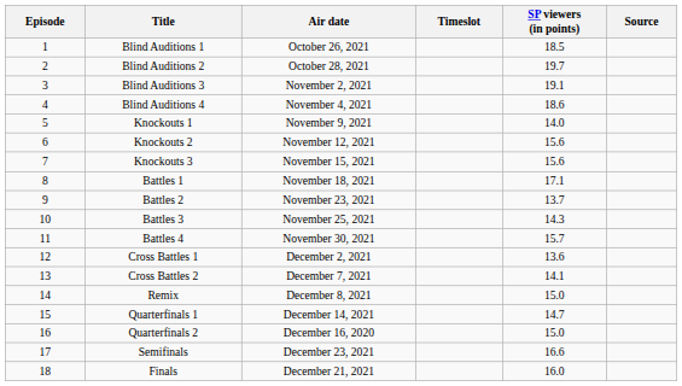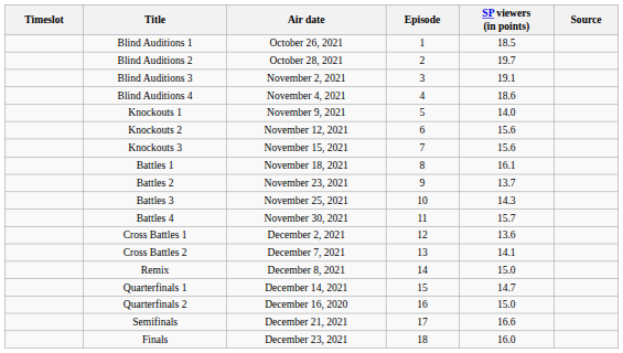 <table class="wikitable sortable" style="text-align:center; font-size:95%; width: 100%">
 <tr>
-<th>Episode</th>
+<th>Timeslot</th>
 <th>Title</th>
 <th>Air date</th>
-<th>Timeslot</th>
+<th>Episode</th>
 <th><a href='#'>SP</a> viewers<br>(in points)</th>
 <th>Source</th>
 </tr>
 <tr>
-<td>1</td>
+<td></td>
 <td>Blind Auditions 1</td>
 <td>October 26, 2021</td>
-<td></td>
+<td>1</td>
 <td>18.5</td>
 <td></td>
 </tr>
 <tr>
-<td>2</td>
+<td></td>
 <td>Blind Auditions 2</td>
 <td>October 28, 2021</td>
-<td></td>
+<td>2</td>
 <td>19.7</td>
 <td></td>
 </tr>
 <tr>
-<td>3</td>
+<td></td>
 <td>Blind Auditions 3</td>
 <td>November 2, 2021</td>
-<td></td>
+<td>3</td>
 <td>19.1</td>
 <td></td>
 </tr>
 <tr>
-<td>4</td>
+<td></td>
 <td>Blind Auditions 4</td>
 <td>November 4, 2021</td>
-<td></td>
+<td>4</td>
 <td>18.6</td>
 <td></td>
 </tr>
 <tr>
-<td>5</td>
+<td></td>
 <td>Knockouts 1</td>
 <td>November 9, 2021</td>
-<td></td>
+<td>5</td>
 <td>14.0</td>
 <td></td>
 </tr>
 <tr>
-<td>6</td>
+<td></td>
 <td>Knockouts 2</td>
 <td>November 12, 2021</td>
-<td></td>
+<td>6</td>
 <td>15.6</td>
 <td></td>
 </tr>
 <tr>
-<td>7</td>
+<td></td>
 <td>Knockouts 3</td>
 <td>November 15, 2021</td>
-<td></td>
+<td>7</td>
 <td>15.6</td>
 <td></td>
 </tr>
 <tr>
-<td>8</td>
+<td></td>
 <td>Battles 1</td>
 <td>November 18, 2021</td>
-<td></td>
-<td>17.1</td>
+<td>8</td>
+<td>16.1</td>
 <td></td>
 </tr>
 <tr>
-<td>9</td>
+<td></td>
 <td>Battles 2</td>
 <td>November 23, 2021</td>
-<td></td>
+<td>9</td>
 <td>13.7</td>
 <td></td>
 </tr>
 <tr>
-<td>10</td>
+<td></td>
 <td>Battles 3</td>
 <td>November 25, 2021</td>
-<td></td>
+<td>10</td>
 <td>14.3</td>
 <td></td>
 </tr>
 <tr>
-<td>11</td>
+<td></td>
 <td>Battles 4</td>
 <td>November 30, 2021</td>
-<td></td>
+<td>11</td>
 <td>15.7</td>
 <td></td>
 </tr>
 <tr>
-<td>12</td>
+<td></td>
 <td>Cross Battles 1</td>
 <td>December 2, 2021</td>
-<td></td>
+<td>12</td>
 <td>13.6</td>
 <td></td>
 </tr>
 <tr>
-<td>13</td>
+<td></td>
 <td>Cross Battles 2</td>
 <td>December 7, 2021</td>
-<td></td>
+<td>13</td>
 <td>14.1</td>
 <td></td>
 </tr>
 <tr>
-<td>14</td>
+<td></td>
 <td>Remix</td>
 <td>December 8, 2021</td>
-<td></td>
+<td>14</td>
 <td>15.0</td>
 <td></td>
 </tr>
 <tr>
-<td>15</td>
+<td></td>
 <td>Quarterfinals 1</td>
 <td>December 14, 2021</td>
-<td></td>
+<td>15</td>
 <td>14.7</td>
 <td></td>
 </tr>
 <tr>
-<td>16</td>
+<td></td>
 <td>Quarterfinals 2</td>
 <td>December 16, 2020</td>
-<td></td>
+<td>16</td>
 <td>15.0</td>
 <td></td>
 </tr>
 <tr>
+<td></td>
+<td>Semifinals</td>
+<td>December 21, 2021</td>
 <td>17</td>
-<td>Semifinals</td>
-<td>December 23, 2021</td>
-<td></td>
 <td>16.6</td>
 <td></td>
 </tr>
 <tr>
+<td></td>
+<td>Finals</td>
+<td>December 23, 2021</td>
 <td>18</td>
-<td>Finals</td>
-<td>December 21, 2021</td>
-<td></td>
 <td>16.0</td>
 <td></td>
 </tr>
 </table>
